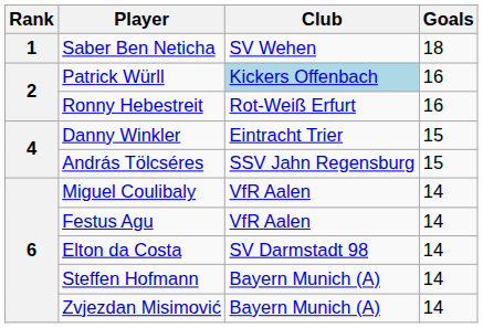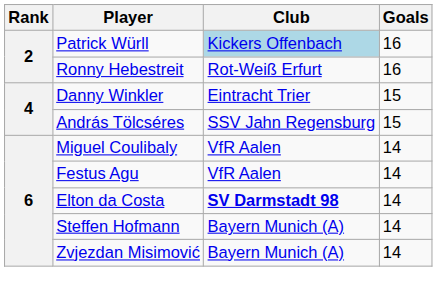 <table class="wikitable">
 <tr>
 <th>Rank</th>
 <th>Player</th>
 <th>Club</th>
 <th>Goals</th>
-</tr>
-<tr>
-<th>1</th>
-<td> <a href='#'>Saber Ben Neticha</a></td>
-<td><a href='#'>SV Wehen</a></td>
-<td>18</td>
 </tr>
 <tr>
 <th rowspan=2>2</th>
 <td> <a href='#'>Patrick Würll</a></td>
 <td style="background: lightblue;"><a href='#'>Kickers Offenbach</a></td>
 <td>16</td>
 </tr>
 <tr>
 <td> <a href='#'>Ronny Hebestreit</a></td>
 <td><a href='#'>Rot-Weiß Erfurt</a></td>
 <td>16</td>
 </tr>
 <tr>
 <th rowspan=2>4</th>
 <td> <a href='#'>Danny Winkler</a></td>
 <td><a href='#'>Eintracht Trier</a></td>
 <td>15</td>
 </tr>
 <tr>
 <td> <a href='#'>András Tölcséres</a></td>
 <td><a href='#'>SSV Jahn Regensburg</a></td>
 <td>15</td>
 </tr>
 <tr>
 <th rowspan=5>6</th>
 <td> <a href='#'>Miguel Coulibaly</a></td>
 <td><a href='#'>VfR Aalen</a></td>
 <td>14</td>
 </tr>
 <tr>
 <td> <a href='#'>Festus Agu</a></td>
 <td><a href='#'>VfR Aalen</a></td>
 <td>14</td>
 </tr>
 <tr>
 <td> <a href='#'>Elton da Costa</a></td>
-<td><a href='#'>SV Darmstadt 98</a></td>
+<td><strong><a href='#'>SV Darmstadt 98</a></strong></td>
 <td>14</td>
 </tr>
 <tr>
 <td> <a href='#'>Steffen Hofmann</a></td>
 <td><a href='#'>Bayern Munich (A)</a></td>
 <td>14</td>
 </tr>
 <tr>
 <td> <a href='#'>Zvjezdan Misimović</a></td>
 <td><a href='#'>Bayern Munich (A)</a></td>
 <td>14</td>
 </tr>
 </table>
